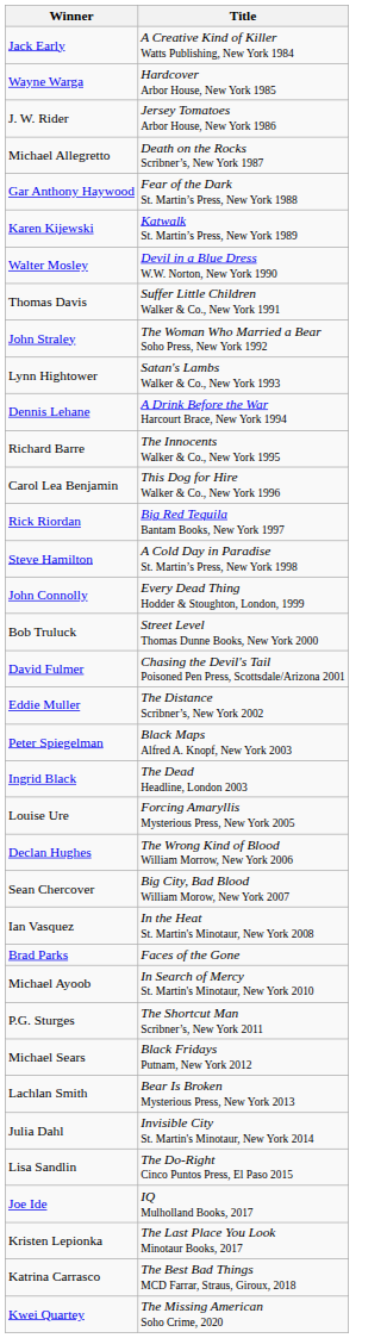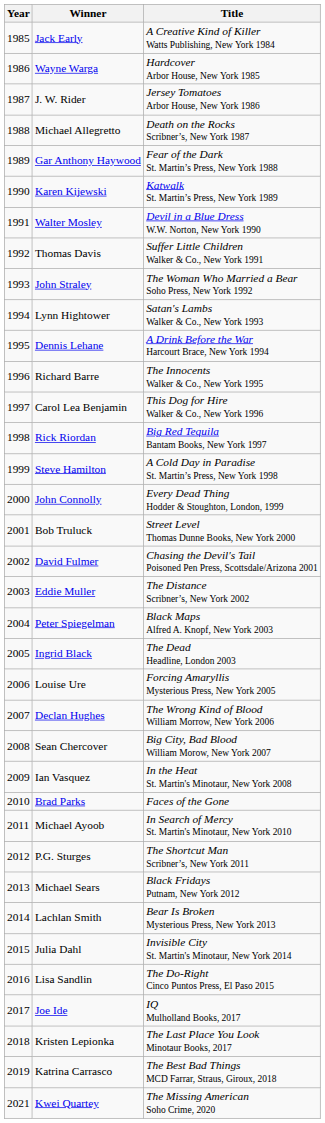 <table class="wikitable sortable">
 <tr>
+<th>Year</th>
 <th>Winner</th>
 <th>Title</th>
 </tr>
 <tr>
+<td>1985</td>
 <td><a href='#'>Jack Early</a></td>
 <td><em>A Creative Kind of Killer</em><br><small>Watts Publishing, New York 1984</small></td>
 </tr>
 <tr>
+<td>1986</td>
 <td><a href='#'>Wayne Warga</a></td>
 <td><em>Hardcover</em><br><small>Arbor House, New York 1985</small></td>
 </tr>
 <tr>
+<td>1987</td>
 <td>J. W. Rider</td>
 <td><em>Jersey Tomatoes</em><br><small>Arbor House, New York 1986</small></td>
 </tr>
 <tr>
+<td>1988</td>
 <td>Michael Allegretto</td>
 <td><em>Death on the Rocks</em><br><small>Scribner’s, New York 1987</small></td>
 </tr>
 <tr>
+<td>1989</td>
 <td><a href='#'>Gar Anthony Haywood</a></td>
 <td><em>Fear of the Dark</em><br><small>St. Martin’s Press, New York 1988</small></td>
 </tr>
 <tr>
+<td>1990</td>
 <td><a href='#'>Karen Kijewski</a></td>
 <td><em><a href='#'>Katwalk</a></em><br><small>St. Martin’s Press, New York 1989</small></td>
 </tr>
 <tr>
+<td>1991</td>
 <td><a href='#'>Walter Mosley</a></td>
 <td><em><a href='#'>Devil in a Blue Dress</a></em><br><small>W.W. Norton, New York 1990</small></td>
 </tr>
 <tr>
+<td>1992</td>
 <td>Thomas Davis</td>
 <td><em>Suffer Little Children</em><br><small>Walker & Co., New York 1991</small></td>
 </tr>
 <tr>
+<td>1993</td>
 <td><a href='#'>John Straley</a></td>
 <td><em>The Woman Who Married a Bear</em><br><small>Soho Press, New York 1992</small></td>
 </tr>
 <tr>
+<td>1994</td>
 <td>Lynn Hightower</td>
 <td><em>Satan's Lambs</em><br><small>Walker & Co., New York 1993</small></td>
 </tr>
 <tr>
+<td>1995</td>
 <td><a href='#'>Dennis Lehane</a></td>
 <td><em><a href='#'>A Drink Before the War</a></em><br><small>Harcourt Brace, New York 1994</small></td>
 </tr>
 <tr>
+<td>1996</td>
 <td>Richard Barre</td>
 <td><em>The Innocents</em><br><small>Walker & Co., New York 1995</small></td>
 </tr>
 <tr>
+<td>1997</td>
 <td>Carol Lea Benjamin</td>
 <td><em>This Dog for Hire</em><br><small> Walker & Co., New York 1996</small></td>
 </tr>
 <tr>
+<td>1998</td>
 <td><a href='#'>Rick Riordan</a></td>
 <td><em><a href='#'>Big Red Tequila</a></em><br><small>Bantam Books, New York 1997</small></td>
 </tr>
 <tr>
+<td>1999</td>
 <td><a href='#'>Steve Hamilton</a></td>
 <td><em>A Cold Day in Paradise</em><br><small>St. Martin’s Press, New York 1998</small></td>
 </tr>
 <tr>
+<td>2000</td>
 <td><a href='#'>John Connolly</a></td>
 <td><em>Every Dead Thing</em><br><small>Hodder & Stoughton, London, 1999</small></td>
 </tr>
 <tr>
+<td>2001</td>
 <td>Bob Truluck</td>
 <td><em>Street Level</em><br><small>Thomas Dunne Books, New York 2000</small></td>
 </tr>
 <tr>
+<td>2002</td>
 <td><a href='#'>David Fulmer</a></td>
 <td><em>Chasing the Devil's Tail</em><br><small> Poisoned Pen Press, Scottsdale/Arizona 2001</small></td>
 </tr>
 <tr>
+<td>2003</td>
 <td><a href='#'>Eddie Muller</a></td>
 <td><em>The Distance</em><br><small>Scribner’s, New York 2002</small></td>
 </tr>
 <tr>
+<td>2004</td>
 <td><a href='#'>Peter Spiegelman</a></td>
 <td><em>Black Maps</em><br><small>Alfred A. Knopf, New York 2003</small></td>
 </tr>
 <tr>
+<td>2005</td>
 <td><a href='#'>Ingrid Black</a></td>
 <td><em>The Dead</em><br><small>Headline, London 2003</small></td>
 </tr>
 <tr>
+<td>2006</td>
 <td>Louise Ure</td>
 <td><em>Forcing Amaryllis</em><br><small>Mysterious Press, New York 2005</small></td>
 </tr>
 <tr>
+<td>2007</td>
 <td><a href='#'>Declan Hughes</a></td>
 <td><em>The Wrong Kind of Blood</em><br><small>William Morrow, New York 2006</small></td>
 </tr>
 <tr>
+<td>2008</td>
 <td>Sean Chercover</td>
 <td><em>Big City, Bad Blood</em><br><small>William Morow, New York 2007</small></td>
 </tr>
 <tr>
+<td>2009</td>
 <td>Ian Vasquez</td>
 <td><em>In the Heat</em><br><small>St. Martin's Minotaur, New York 2008</small></td>
 </tr>
 <tr>
+<td>2010</td>
 <td><a href='#'>Brad Parks</a></td>
 <td><em>Faces of the Gone</em></td>
 </tr>
 <tr>
+<td>2011</td>
 <td>Michael Ayoob</td>
 <td><em>In Search of Mercy</em><br><small>St. Martin's Minotaur, New York 2010</small></td>
 </tr>
 <tr>
+<td>2012</td>
 <td>P.G. Sturges</td>
 <td><em>The Shortcut Man</em><br><small>Scribner’s, New York 2011</small></td>
 </tr>
 <tr>
+<td>2013</td>
 <td>Michael Sears</td>
 <td><em>Black Fridays</em><br><small>Putnam, New York 2012</small></td>
 </tr>
 <tr>
+<td>2014</td>
 <td>Lachlan Smith</td>
 <td><em>Bear Is Broken</em><br><small>Mysterious Press, New York 2013</small></td>
 </tr>
 <tr>
+<td>2015</td>
 <td>Julia Dahl</td>
 <td><em>Invisible City</em><br><small>St. Martin's Minotaur, New York 2014</small></td>
 </tr>
 <tr>
+<td>2016</td>
 <td>Lisa Sandlin</td>
 <td><em>The Do-Right</em><br><small>Cinco Puntos Press, El Paso 2015</small></td>
 </tr>
 <tr>
+<td>2017</td>
 <td><a href='#'>Joe Ide</a></td>
 <td><em>IQ</em><br><small>Mulholland Books, 2017</small></td>
 </tr>
 <tr>
+<td>2018</td>
 <td>Kristen Lepionka</td>
 <td><em>The Last Place You Look</em><br><small>Minotaur Books, 2017</small></td>
 </tr>
 <tr>
+<td>2019</td>
 <td>Katrina Carrasco</td>
 <td><em>The Best Bad Things</em><br><small>MCD Farrar, Straus, Giroux, 2018</small></td>
 </tr>
 <tr>
+<td>2021</td>
 <td><a href='#'>Kwei Quartey</a></td>
 <td><em>The Missing American</em><br><small>Soho Crime, 2020</small></td>
 </tr>
 </table>
